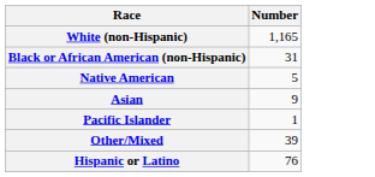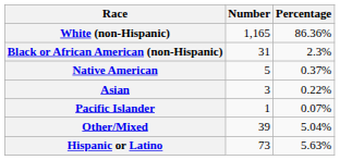 <table class="wikitable" style="text-align:right">
 <tr>
 <th scope="col">Race</th>
 <th scope="col">Number</th>
+<th scope="col">Percentage</th>
 </tr>
 <tr>
 <th scope="row"><a href='#'>White</a> (non-Hispanic)</th>
 <td>1,165</td>
+<td>86.36%</td>
 </tr>
 <tr>
 <th scope="row"><a href='#'>Black or African American</a> (non-Hispanic)</th>
 <td>31</td>
+<td>2.3%</td>
 </tr>
 <tr>
 <th scope="row"><a href='#'>Native American</a></th>
 <td>5</td>
+<td>0.37%</td>
 </tr>
 <tr>
 <th scope="row"><a href='#'>Asian</a></th>
-<td>9</td>
+<td>3</td>
+<td>0.22%</td>
 </tr>
 <tr>
 <th scope="row"><a href='#'>Pacific Islander</a></th>
 <td>1</td>
+<td>0.07%</td>
 </tr>
 <tr>
 <th scope="row"><a href='#'>Other/Mixed</a></th>
 <td>39</td>
+<td>5.04%</td>
 </tr>
 <tr>
 <th scope="row"><a href='#'>Hispanic</a> or <a href='#'>Latino</a></th>
-<td>76</td>
+<td>73</td>
+<td>5.63%</td>
 </tr>
 </table>
